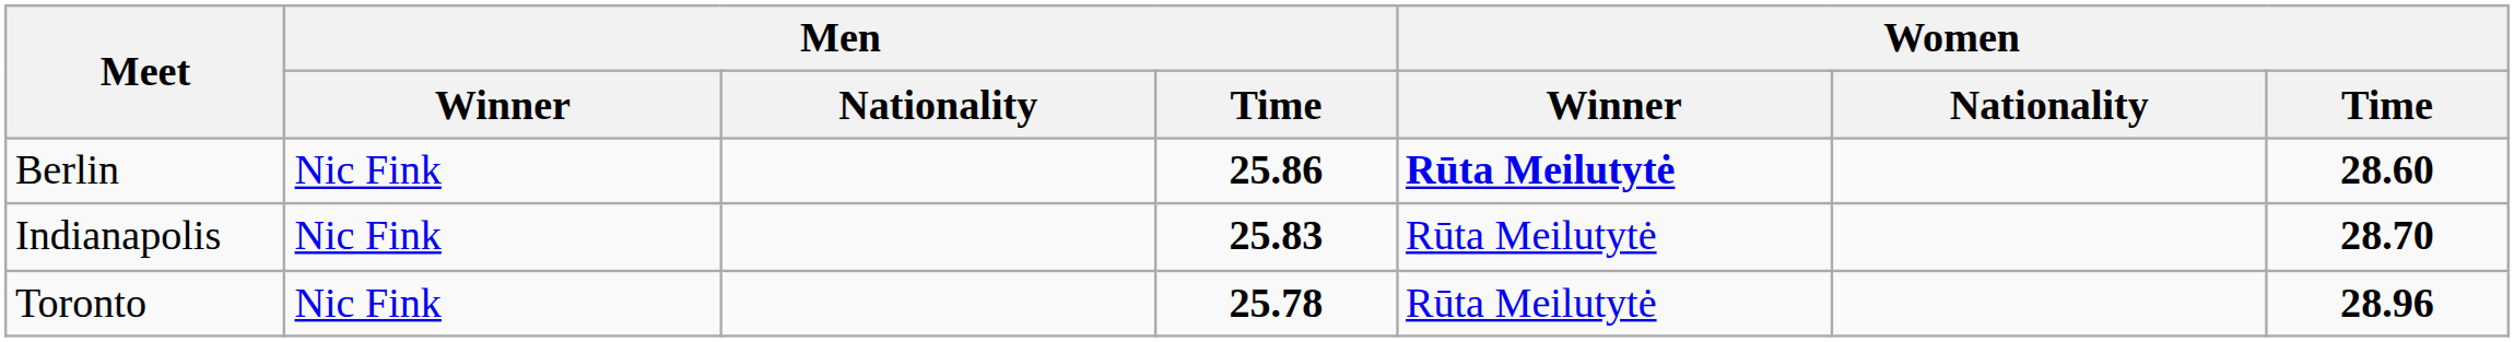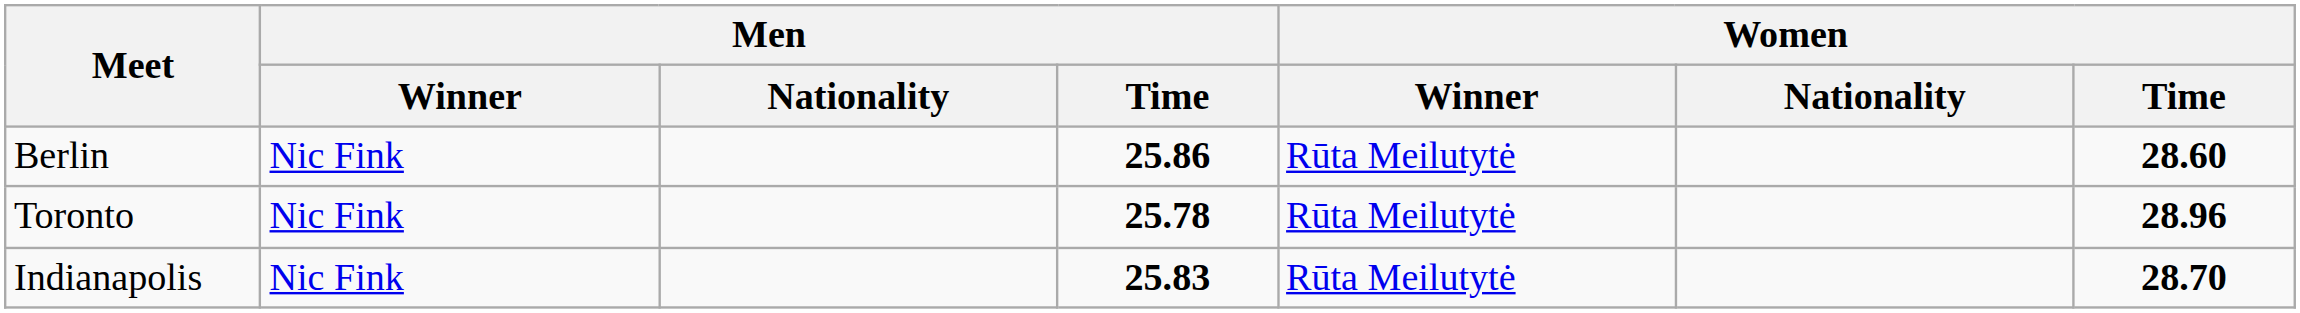 <table class="wikitable">
 <tr>
 <th width=100 rowspan=2>Meet</th>
 <th colspan=3>Men</th>
 <th colspan=3>Women</th>
 </tr>
 <tr>
 <th width=160>Winner</th>
 <th width=160>Nationality</th>
 <th width=85>Time</th>
 <th width=160>Winner</th>
 <th width=160>Nationality</th>
 <th width=85>Time</th>
 </tr>
 <tr>
 <td>Berlin</td>
 <td><a href='#'>Nic Fink</a></td>
 <td></td>
 <td align=center><strong>25.86</strong></td>
-<td><strong><a href='#'>Rūta Meilutytė</a></strong></td>
+<td><a href='#'>Rūta Meilutytė</a></td>
 <td></td>
 <td align=center><strong>28.60</strong></td>
+</tr>
+<tr>
+<td>Toronto</td>
+<td><a href='#'>Nic Fink</a></td>
+<td></td>
+<td align=center><strong>25.78</strong></td>
+<td><a href='#'>Rūta Meilutytė</a></td>
+<td></td>
+<td align=center><strong>28.96</strong></td>
 </tr>
 <tr>
 <td>Indianapolis</td>
 <td><a href='#'>Nic Fink</a></td>
 <td></td>
 <td align=center><strong>25.83</strong></td>
 <td><a href='#'>Rūta Meilutytė</a></td>
 <td></td>
 <td align=center><strong>28.70</strong></td>
 </tr>
-<tr>
-<td>Toronto</td>
-<td><a href='#'>Nic Fink</a></td>
-<td></td>
-<td align=center><strong>25.78</strong></td>
-<td><a href='#'>Rūta Meilutytė</a></td>
-<td></td>
-<td align=center><strong>28.96</strong></td>
-</tr>
 </table>
